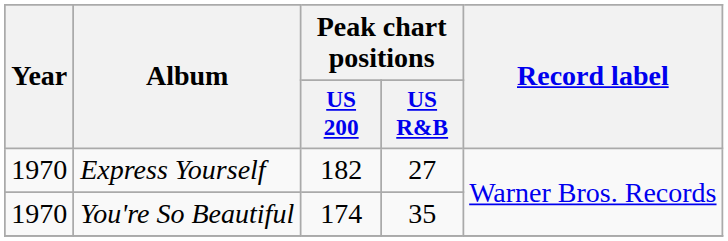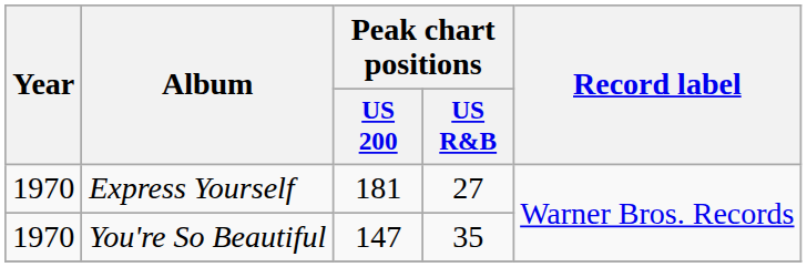 <table class="wikitable" style=text-align:center;>
 <tr>
 <th rowspan="2">Year</th>
 <th rowspan="2">Album</th>
 <th colspan="2">Peak chart positions</th>
 <th rowspan="2"><a href='#'>Record label</a></th>
 </tr>
 <tr style="font-size:smaller;">
 <th width=40><a href='#'>US<br>200</a><br></th>
 <th width=40><a href='#'>US<br>R&B</a><br></th>
 </tr>
 <tr>
 <td>1970</td>
 <td align=left><em>Express Yourself</em></td>
-<td>182</td>
+<td>181</td>
 <td>27</td>
 <td rowspan="2"><a href='#'>Warner Bros. Records</a></td>
 </tr>
 <tr>
 <td>1970</td>
 <td align=left><em>You're So Beautiful</em></td>
-<td>174</td>
+<td>147</td>
 <td>35</td>
 </tr>
 <tr>
 </tr>
 </table>
